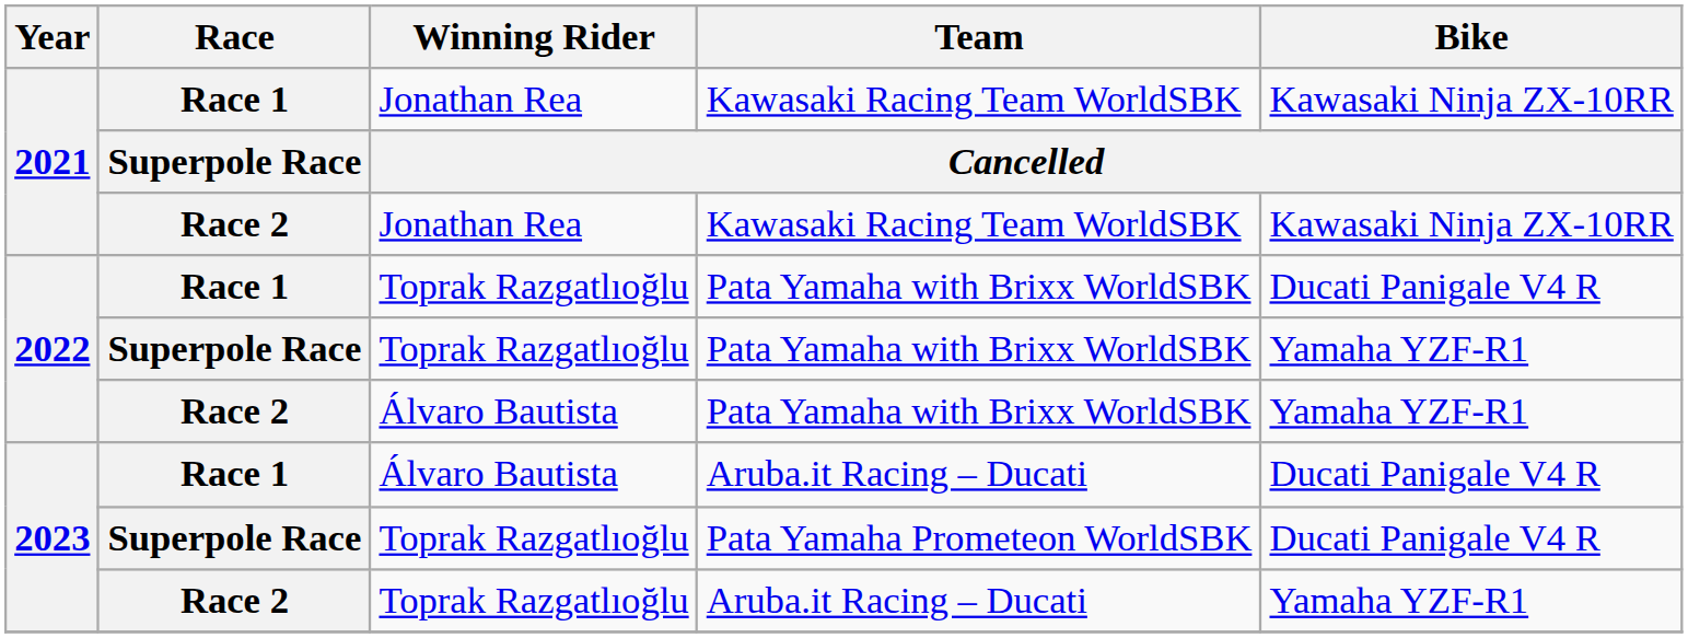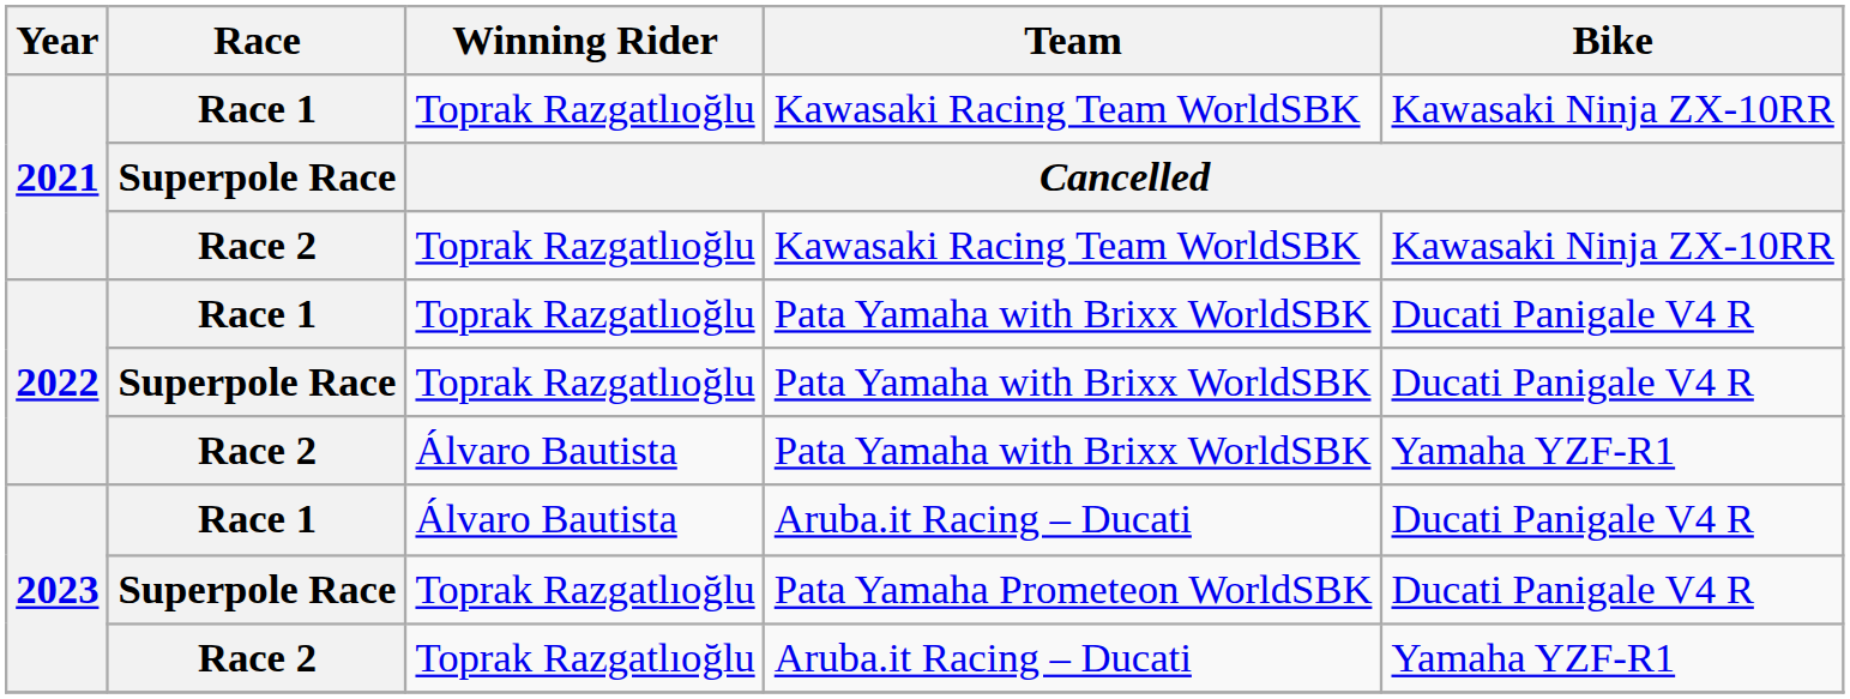 <table class="wikitable" style="font-size:95%;">
 <tr>
 <th>Year</th>
 <th>Race</th>
 <th>Winning Rider</th>
 <th>Team</th>
 <th>Bike</th>
 </tr>
 <tr>
 <th rowspan="3"><a href='#'>2021</a></th>
 <th>Race 1</th>
-<td> <a href='#'>Jonathan Rea</a></td>
+<td> <a href='#'>Toprak Razgatlıoğlu</a></td>
 <td><a href='#'>Kawasaki Racing Team WorldSBK</a></td>
 <td><a href='#'>Kawasaki Ninja ZX-10RR</a></td>
 </tr>
 <tr>
 <th>Superpole Race</th>
 <th colspan="3"><em>Cancelled</em></th>
 </tr>
 <tr>
 <th>Race 2</th>
-<td> <a href='#'>Jonathan Rea</a></td>
+<td> <a href='#'>Toprak Razgatlıoğlu</a></td>
 <td><a href='#'>Kawasaki Racing Team WorldSBK</a></td>
 <td><a href='#'>Kawasaki Ninja ZX-10RR</a></td>
 </tr>
 <tr>
 <th rowspan="3"><a href='#'>2022</a></th>
 <th>Race 1</th>
 <td> <a href='#'>Toprak Razgatlıoğlu</a></td>
 <td><a href='#'>Pata Yamaha with Brixx WorldSBK</a></td>
 <td><a href='#'>Ducati Panigale V4 R</a></td>
 </tr>
 <tr>
 <th>Superpole Race</th>
 <td> <a href='#'>Toprak Razgatlıoğlu</a></td>
 <td><a href='#'>Pata Yamaha with Brixx WorldSBK</a></td>
-<td><a href='#'>Yamaha YZF-R1</a></td>
+<td><a href='#'>Ducati Panigale V4 R</a></td>
 </tr>
 <tr>
 <th>Race 2</th>
 <td> <a href='#'>Álvaro Bautista</a></td>
 <td><a href='#'>Pata Yamaha with Brixx WorldSBK</a></td>
 <td><a href='#'>Yamaha YZF-R1</a></td>
 </tr>
 <tr>
 <th rowspan="3"><a href='#'>2023</a></th>
 <th>Race 1</th>
 <td> <a href='#'>Álvaro Bautista</a></td>
 <td><a href='#'>Aruba.it Racing – Ducati</a></td>
 <td><a href='#'>Ducati Panigale V4 R</a></td>
 </tr>
 <tr>
 <th>Superpole Race</th>
 <td> <a href='#'>Toprak Razgatlıoğlu</a></td>
 <td><a href='#'>Pata Yamaha Prometeon WorldSBK</a></td>
 <td><a href='#'>Ducati Panigale V4 R</a></td>
 </tr>
 <tr>
 <th>Race 2</th>
 <td> <a href='#'>Toprak Razgatlıoğlu</a></td>
 <td><a href='#'>Aruba.it Racing – Ducati</a></td>
 <td><a href='#'>Yamaha YZF-R1</a></td>
 </tr>
 <tr>
 </tr>
 </table>
